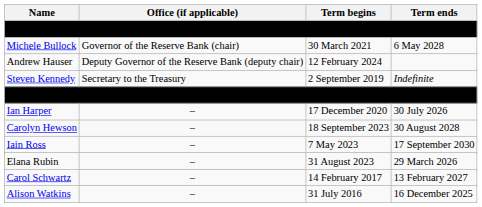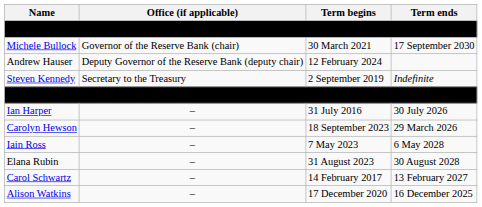 <table class="wikitable">
 <tr>
 <th>Name</th>
 <th>Office (if applicable)</th>
 <th>Term begins</th>
 <th>Term ends</th>
 </tr>
 <tr>
 <td colspan="18" style="text-align:center; background:#000;"><strong><span><em>Ex officio</em> members</span></strong></td>
 </tr>
 <tr>
 <td><a href='#'>Michele Bullock</a></td>
 <td>Governor of the Reserve Bank (chair)</td>
 <td>30 March 2021</td>
-<td>6 May 2028</td>
+<td>17 September 2030</td>
 </tr>
 <tr>
 <td>Andrew Hauser</td>
 <td>Deputy Governor of the Reserve Bank (deputy chair)</td>
 <td>12 February 2024</td>
 </tr>
 <tr>
 <td><a href='#'>Steven Kennedy</a></td>
 <td>Secretary to the Treasury</td>
 <td>2 September 2019</td>
 <td><em>Indefinite</em></td>
 </tr>
 <tr>
 <td colspan="18" style="text-align:center; background:#000;"><strong><span>External members</span></strong></td>
 </tr>
 <tr>
 <td><a href='#'>Ian Harper</a></td>
 <td style="text-align:center;">–</td>
-<td>17 December 2020</td>
+<td>31 July 2016</td>
 <td>30 July 2026</td>
 </tr>
 <tr>
 <td><a href='#'>Carolyn Hewson</a></td>
 <td style="text-align:center;">–</td>
 <td>18 September 2023</td>
-<td>30 August 2028</td>
+<td>29 March 2026</td>
 </tr>
 <tr>
 <td><a href='#'>Iain Ross</a></td>
 <td style="text-align:center;">–</td>
 <td>7 May 2023</td>
-<td>17 September 2030</td>
+<td>6 May 2028</td>
 </tr>
 <tr>
 <td>Elana Rubin</td>
 <td style="text-align:center;">–</td>
 <td>31 August 2023</td>
-<td>29 March 2026</td>
+<td>30 August 2028</td>
 </tr>
 <tr>
 <td><a href='#'>Carol Schwartz</a></td>
 <td style="text-align:center;">–</td>
 <td>14 February 2017</td>
 <td>13 February 2027</td>
 </tr>
 <tr>
 <td><a href='#'>Alison Watkins</a></td>
 <td style="text-align:center;">–</td>
-<td>31 July 2016</td>
+<td>17 December 2020</td>
 <td>16 December 2025</td>
 </tr>
 </table>
